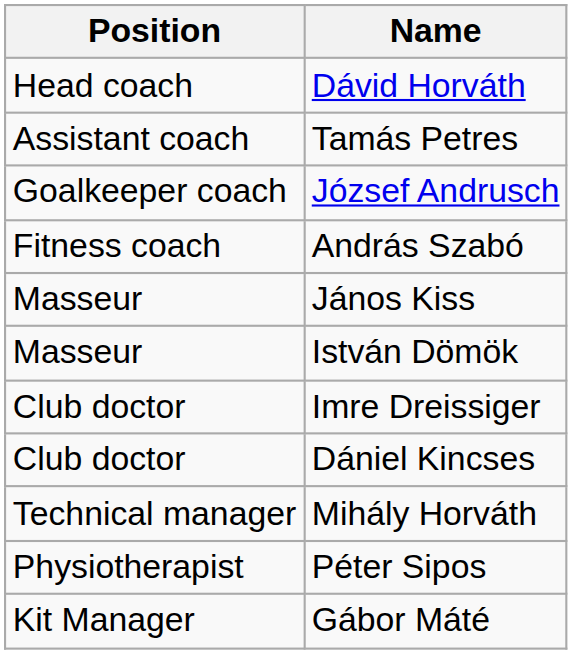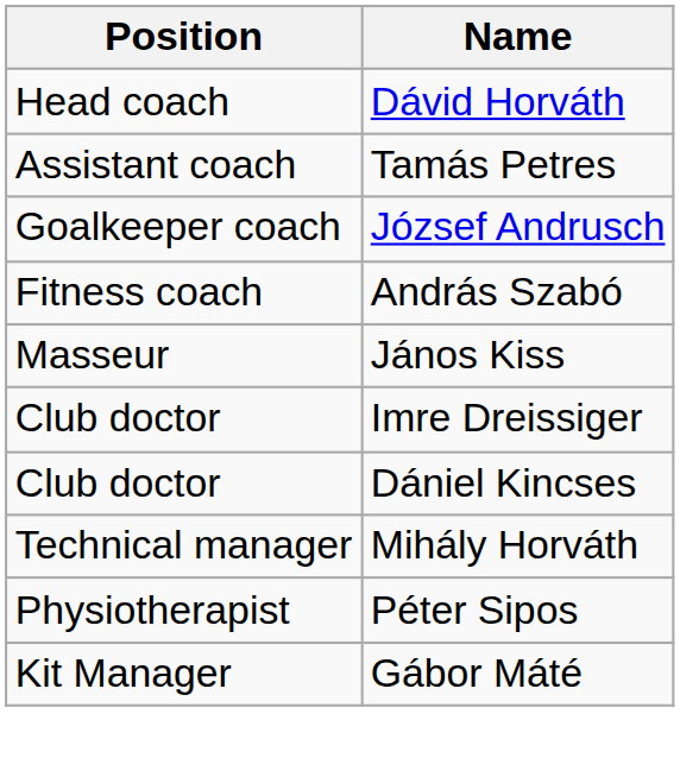 <table class="wikitable">
 <tr>
 <th>Position</th>
 <th>Name</th>
 </tr>
 <tr>
 <td>Head coach</td>
 <td> <a href='#'>Dávid Horváth</a></td>
 </tr>
 <tr>
 <td>Assistant coach</td>
 <td> Tamás Petres</td>
 </tr>
 <tr>
 <td>Goalkeeper coach</td>
 <td> <a href='#'>József Andrusch</a></td>
 </tr>
 <tr>
 <td>Fitness coach</td>
 <td> András Szabó</td>
 </tr>
 <tr>
 <td>Masseur</td>
 <td> János Kiss</td>
 </tr>
 <tr>
-<td>Masseur</td>
-<td> István Dömök</td>
-</tr>
-<tr>
 <td>Club doctor</td>
 <td> Imre Dreissiger</td>
 </tr>
 <tr>
 <td>Club doctor</td>
 <td> Dániel Kincses</td>
 </tr>
 <tr>
 <td>Technical manager</td>
 <td> Mihály Horváth</td>
 </tr>
 <tr>
 <td>Physiotherapist</td>
 <td> Péter Sipos</td>
 </tr>
 <tr>
 <td>Kit Manager</td>
 <td> Gábor Máté</td>
 </tr>
 </table>
